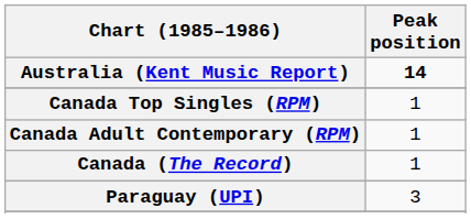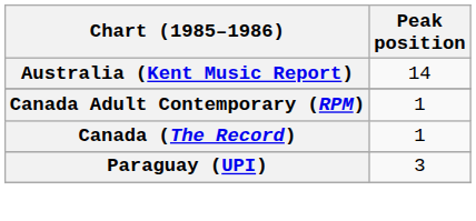 <table class="wikitable sortable plainrowheaders">
 <tr>
 <th scope="col">Chart (1985–1986)</th>
 <th scope="col">Peak<br>position</th>
 </tr>
 <tr>
 <th scope="row">Australia (<a href='#'>Kent Music Report</a>)</th>
-<td style="text-align:center;"><strong>14</strong></td>
+<td style="text-align:center;">14</td>
 </tr>
 <tr>
-</tr>
-<tr>
-<th scope="row">Canada Top Singles (<a href='#'><em>RPM</em></a>)</th>
-<td align="center">1</td>
 </tr>
 <tr>
 <th scope="row">Canada Adult Contemporary (<a href='#'><em>RPM</em></a>)</th>
 <td style="text-align:center;">1</td>
 </tr>
 <tr>
 <th scope="row">Canada (<a href='#'><em>The Record</em></a>)</th>
 <td style="text-align:center;">1</td>
 </tr>
 <tr>
 </tr>
 <tr>
 </tr>
 <tr>
 </tr>
 <tr>
 </tr>
 <tr>
 </tr>
 <tr>
 </tr>
 <tr>
 <th scope="row">Paraguay (<a href='#'>UPI</a>)</th>
 <td align="center">3</td>
 </tr>
 <tr>
 </tr>
 <tr>
 </tr>
 <tr>
 </tr>
 </table>
